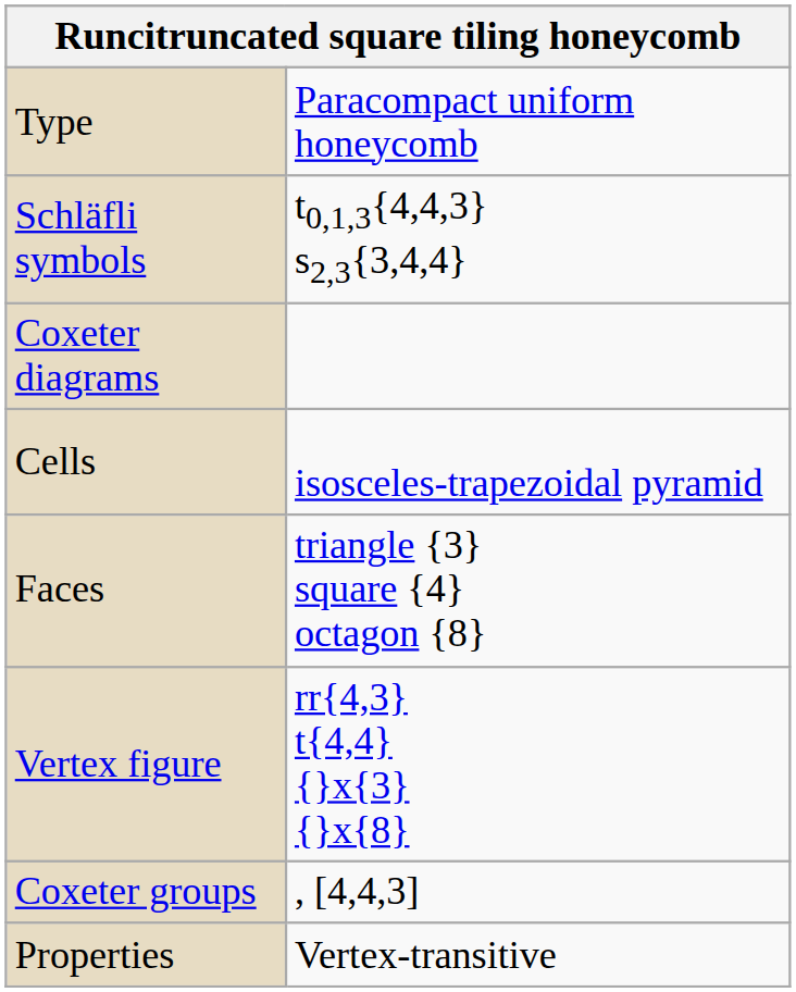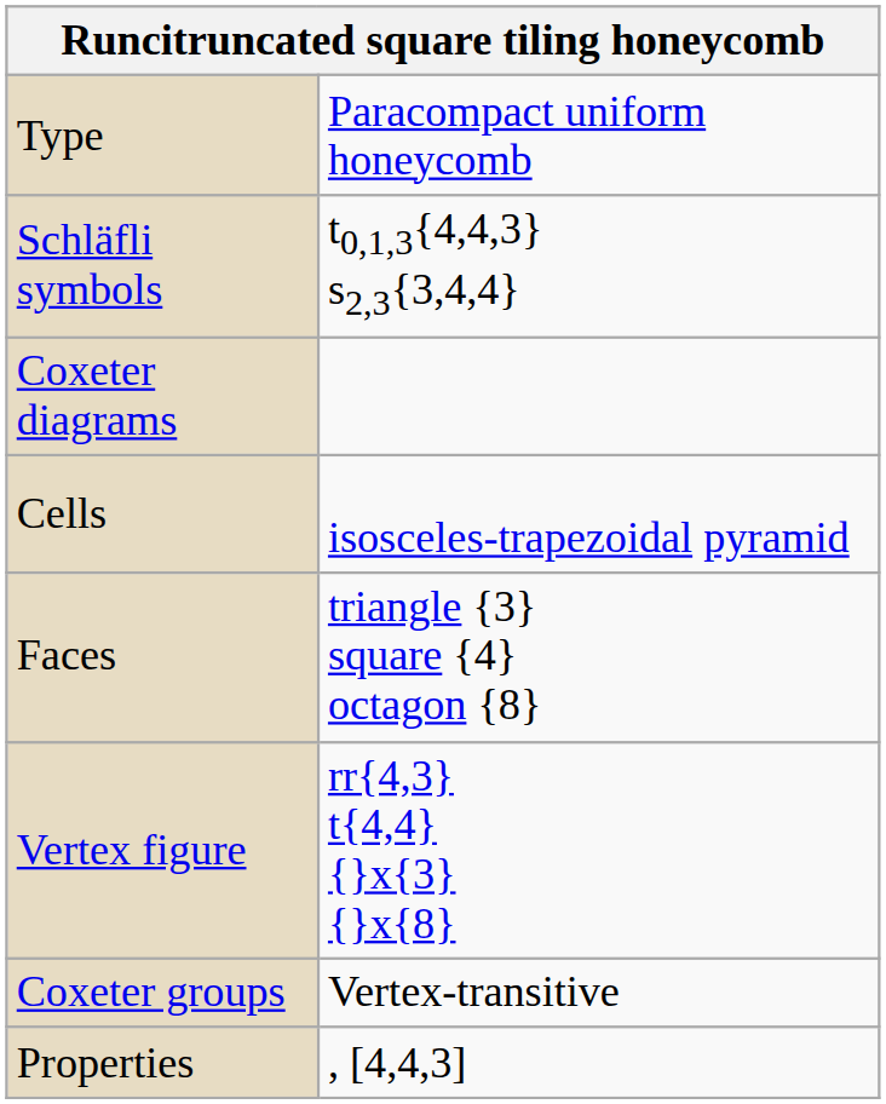 <table class="wikitable" align="right" style="margin-left:10px" width="320">
 <tr>
 <th bgcolor=#e7dcc3 colspan=2>Runcitruncated square tiling honeycomb</th>
 </tr>
 <tr>
 <td bgcolor=#e7dcc3>Type</td>
 <td><a href='#'>Paracompact uniform honeycomb</a></td>
 </tr>
 <tr>
 <td bgcolor=#e7dcc3><a href='#'>Schläfli symbols</a></td>
 <td>t<sub>0,1,3</sub>{4,4,3}<br>s<sub>2,3</sub>{3,4,4}</td>
 </tr>
 <tr>
 <td bgcolor=#e7dcc3><a href='#'>Coxeter diagrams</a></td>
 <td><br></td>
 </tr>
 <tr>
 <td bgcolor=#e7dcc3>Cells</td>
 <td><br><a href='#'>isosceles-trapezoidal</a> <a href='#'>pyramid</a></td>
 </tr>
 <tr>
 <td bgcolor=#e7dcc3>Faces</td>
 <td><a href='#'>triangle</a> {3}<br><a href='#'>square</a> {4}<br><a href='#'>octagon</a> {8}</td>
 </tr>
 <tr>
 <td bgcolor=#e7dcc3><a href='#'>Vertex figure</a></td>
 <td><a href='#'>rr{4,3}</a> <br><a href='#'>t{4,4}</a><br><a href='#'>{}x{3}</a> <br><a href='#'>{}x{8}</a> </td>
 </tr>
 <tr>
 <td bgcolor=#e7dcc3><a href='#'>Coxeter groups</a></td>
-<td>, [4,4,3]</td>
+<td>Vertex-transitive</td>
 </tr>
 <tr>
 <td bgcolor=#e7dcc3>Properties</td>
-<td>Vertex-transitive</td>
+<td>, [4,4,3]</td>
 </tr>
 </table>
